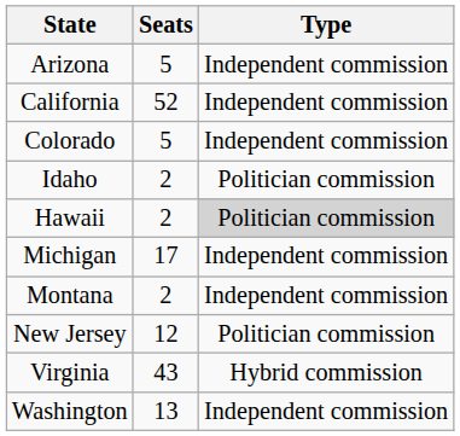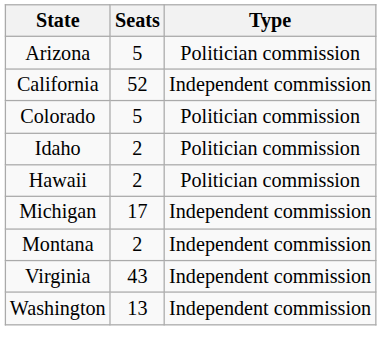 <table class="wikitable"  style="float:right; margin-left:1em; text-align:center;">
 <tr>
 <th>State</th>
 <th>Seats</th>
 <th>Type</th>
 </tr>
 <tr>
 <td>Arizona</td>
 <td>5</td>
-<td>Independent commission</td>
+<td>Politician commission</td>
 </tr>
 <tr>
 <td>California</td>
 <td>52</td>
 <td>Independent commission</td>
 </tr>
 <tr>
 <td>Colorado</td>
 <td>5</td>
-<td>Independent commission</td>
+<td>Politician commission</td>
 </tr>
 <tr>
 <td>Idaho</td>
 <td>2</td>
 <td>Politician commission</td>
 </tr>
 <tr>
 <td>Hawaii</td>
 <td>2</td>
-<td style="background: lightgrey;">Politician commission</td>
+<td>Politician commission</td>
 </tr>
 <tr>
 <td>Michigan</td>
 <td>17</td>
 <td>Independent commission</td>
 </tr>
 <tr>
 <td>Montana</td>
 <td>2</td>
 <td>Independent commission</td>
 </tr>
 <tr>
-<td>New Jersey</td>
-<td>12</td>
-<td>Politician commission</td>
-</tr>
-<tr>
 <td>Virginia</td>
 <td>43</td>
-<td>Hybrid commission</td>
+<td>Independent commission</td>
 </tr>
 <tr>
 <td>Washington</td>
 <td>13</td>
 <td>Independent commission</td>
 </tr>
 </table>
